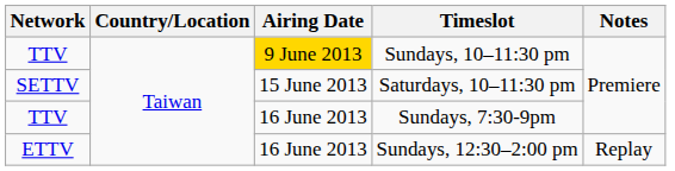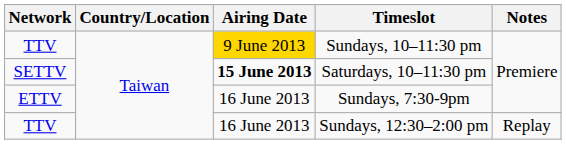 <table class="wikitable">
 <tr>
 <th>Network</th>
 <th>Country/Location</th>
 <th>Airing Date</th>
 <th>Timeslot</th>
 <th>Notes</th>
 </tr>
 <tr align="center">
 <td><a href='#'>TTV</a></td>
 <td rowspan=4><a href='#'>Taiwan</a></td>
 <td style="background: gold;">9 June 2013</td>
 <td>Sundays, 10–11:30 pm</td>
 <td rowspan=3>Premiere</td>
 </tr>
 <tr align="center">
 <td><a href='#'>SETTV</a></td>
-<td>15 June 2013</td>
+<td><strong>15 June 2013</strong></td>
 <td>Saturdays, 10–11:30 pm</td>
 </tr>
 <tr align="center">
-<td><a href='#'>TTV</a></td>
+<td><a href='#'>ETTV</a></td>
 <td>16 June 2013</td>
 <td>Sundays, 7:30-9pm</td>
 </tr>
 <tr align="center">
-<td><a href='#'>ETTV</a></td>
+<td><a href='#'>TTV</a></td>
 <td>16 June 2013</td>
 <td>Sundays, 12:30–2:00 pm</td>
 <td>Replay</td>
 </tr>
 </table>
